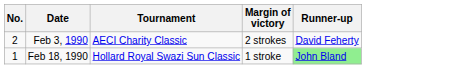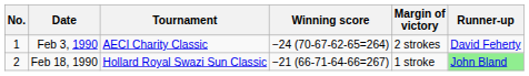 <table class="wikitable" style="font-size:95%;">
 <tr>
 <th>No.</th>
 <th>Date</th>
 <th>Tournament</th>
+<th>Winning score</th>
 <th>Margin of<br>victory</th>
 <th>Runner-up</th>
 </tr>
 <tr>
-<td align=center>2</td>
+<td align=center>1</td>
 <td align=right>Feb 3, <a href='#'>1990</a></td>
 <td><a href='#'>AECI Charity Classic</a></td>
+<td>−24 (70-67-62-65=264)</td>
 <td>2 strokes</td>
 <td> <a href='#'>David Feherty</a></td>
 </tr>
 <tr>
-<td align=center>1</td>
+<td align=center>2</td>
 <td align=right>Feb 18, 1990</td>
 <td><a href='#'>Hollard Royal Swazi Sun Classic</a></td>
+<td>−21 (66-71-64-66=267)</td>
 <td>1 stroke</td>
 <td style="background: lightgreen;"> <a href='#'>John Bland</a></td>
 </tr>
 </table>
